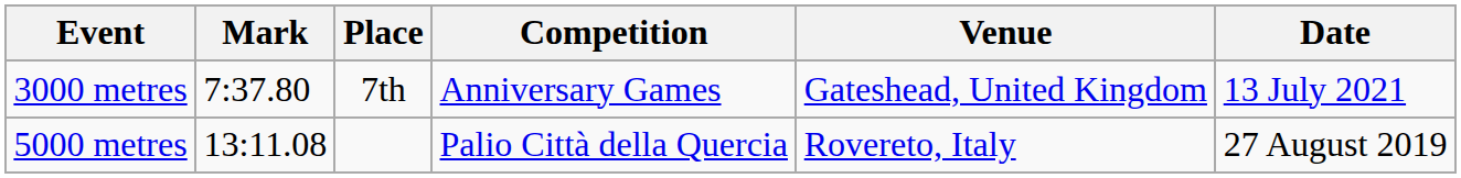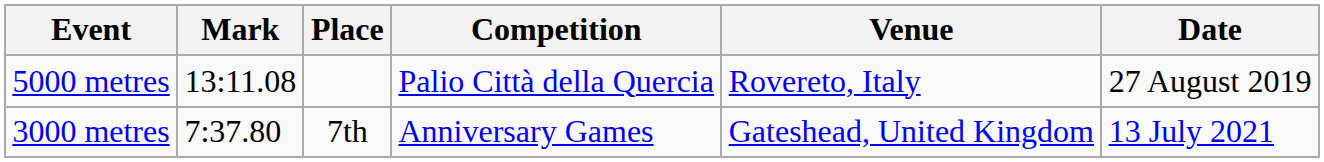 <table class="wikitable">
 <tr>
 <th>Event</th>
 <th>Mark</th>
 <th>Place</th>
 <th>Competition</th>
 <th>Venue</th>
 <th>Date</th>
 </tr>
 <tr>
+<td><a href='#'>5000 metres</a></td>
+<td>13:11.08 </td>
+<td align=center></td>
+<td><a href='#'>Palio Città della Quercia</a></td>
+<td><a href='#'>Rovereto, Italy</a></td>
+<td>27 August 2019</td>
+</tr>
+<tr>
 <td><a href='#'>3000 metres</a></td>
 <td>7:37.80</td>
 <td align=center>7th</td>
 <td><a href='#'>Anniversary Games</a></td>
 <td><a href='#'>Gateshead, United Kingdom</a></td>
 <td><a href='#'>13 July 2021</a></td>
 </tr>
-<tr>
-<td><a href='#'>5000 metres</a></td>
-<td>13:11.08 </td>
-<td align=center></td>
-<td><a href='#'>Palio Città della Quercia</a></td>
-<td><a href='#'>Rovereto, Italy</a></td>
-<td>27 August 2019</td>
-</tr>
 </table>
